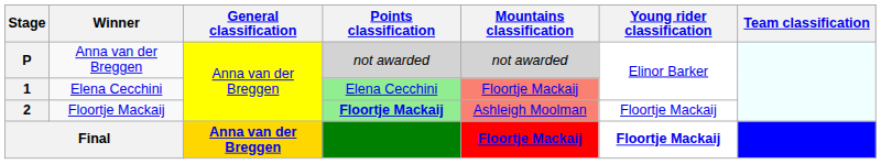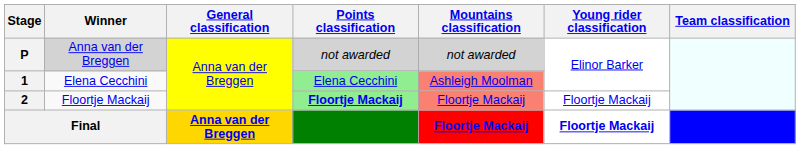 <table class="wikitable" style="text-align: center; font-size:86%;">
 <tr style="background-color: #efefef;">
 <th width="1%">Stage</th>
 <th width="16.5%">Winner</th>
 <th width="16.5%"><a href='#'>General classification</a><br></th>
 <th width="16.5%"><a href='#'>Points classification</a><br></th>
 <th width="16.5%"><a href='#'>Mountains classification</a><br></th>
 <th width="16.5%"><a href='#'>Young rider classification</a><br></th>
 <th width="16.5%"><a href='#'>Team classification</a><br></th>
 </tr>
 <tr>
 <th>P</th>
-<td><a href='#'>Anna van der Breggen</a></td>
+<td style="background: lightgrey;"><a href='#'>Anna van der Breggen</a></td>
 <td style="background:yellow;" rowspan=3><a href='#'>Anna van der Breggen</a></td>
 <td style="background:lightgrey;"><em>not awarded</em></td>
 <td style="background:lightgrey;"><em>not awarded</em></td>
 <td style="background:white;" rowspan=2><a href='#'>Elinor Barker</a></td>
 <td style="background:azure;" rowspan=3></td>
 </tr>
 <tr>
 <th>1</th>
 <td><a href='#'>Elena Cecchini</a></td>
 <td style="background:lightgreen;"><a href='#'>Elena Cecchini</a></td>
-<td style="background:salmon;"><a href='#'>Floortje Mackaij</a></td>
+<td style="background:salmon;"><a href='#'>Ashleigh Moolman</a></td>
 </tr>
 <tr>
 <th>2</th>
 <td><a href='#'>Floortje Mackaij</a></td>
 <td style="background:lightgreen;"><strong><a href='#'>Floortje Mackaij</a></strong></td>
-<td style="background:salmon;"><a href='#'>Ashleigh Moolman</a></td>
+<td style="background:salmon;"><a href='#'>Floortje Mackaij</a></td>
 <td style="background:white;"><a href='#'>Floortje Mackaij</a></td>
 </tr>
 <tr>
 <th colspan=2>Final</th>
 <th style="background:gold;"><a href='#'>Anna van der Breggen</a></th>
 <th style="background:green;"></th>
 <th style="background:red;"><a href='#'>Floortje Mackaij</a></th>
 <th style="background:white;"><a href='#'>Floortje Mackaij</a></th>
 <th style="background:blue;"></th>
 </tr>
 </table>
